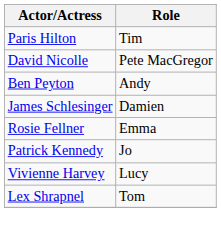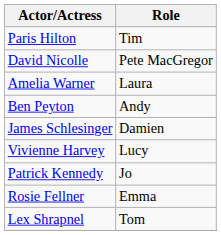 <table class="wikitable">
 <tr>
 <th>Actor/Actress</th>
 <th>Role</th>
 </tr>
 <tr>
 <td><a href='#'>Paris Hilton</a></td>
 <td>Tim</td>
 </tr>
 <tr>
 <td><a href='#'>David Nicolle</a></td>
 <td>Pete MacGregor</td>
 </tr>
 <tr>
+<td><a href='#'>Amelia Warner</a></td>
+<td>Laura</td>
+</tr>
+<tr>
 <td><a href='#'>Ben Peyton</a></td>
 <td>Andy</td>
 </tr>
 <tr>
 <td><a href='#'>James Schlesinger</a></td>
 <td>Damien</td>
 </tr>
 <tr>
-<td><a href='#'>Rosie Fellner</a></td>
-<td>Emma</td>
+<td><a href='#'>Vivienne Harvey</a></td>
+<td>Lucy</td>
 </tr>
 <tr>
 <td><a href='#'>Patrick Kennedy</a></td>
 <td>Jo</td>
 </tr>
 <tr>
-<td><a href='#'>Vivienne Harvey</a></td>
-<td>Lucy</td>
+<td><a href='#'>Rosie Fellner</a></td>
+<td>Emma</td>
 </tr>
 <tr>
 <td><a href='#'>Lex Shrapnel</a></td>
 <td>Tom</td>
 </tr>
 <tr>
 </tr>
 </table>
